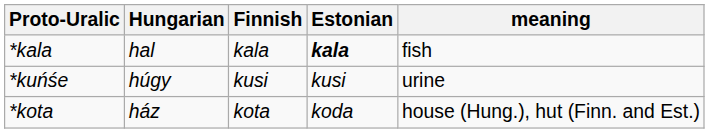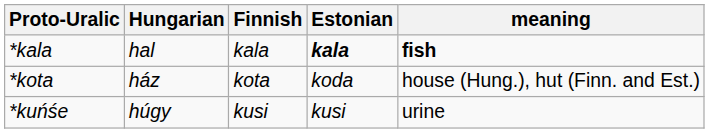 <table class="wikitable">
 <tr>
 <th>Proto-Uralic</th>
 <th>Hungarian</th>
 <th>Finnish</th>
 <th>Estonian</th>
 <th>meaning</th>
 </tr>
 <tr>
 <td><em>*kala</em></td>
 <td><em>hal</em></td>
 <td><em>kala</em></td>
 <td><strong><em>kala</em></strong></td>
-<td>fish</td>
+<td><strong>fish</strong></td>
+</tr>
+<tr>
+<td><em>*kota</em></td>
+<td><em>ház</em></td>
+<td><em>kota</em></td>
+<td><em>koda</em></td>
+<td>house (Hung.), hut (Finn. and Est.)</td>
 </tr>
 <tr>
 <td><em>*kuńśe</em></td>
 <td><em>húgy</em></td>
 <td><em>kusi</em></td>
 <td><em>kusi</em></td>
 <td>urine</td>
 </tr>
-<tr>
-<td><em>*kota</em></td>
-<td><em>ház</em></td>
-<td><em>kota</em></td>
-<td><em>koda</em></td>
-<td>house (Hung.), hut (Finn. and Est.)</td>
-</tr>
 </table>
